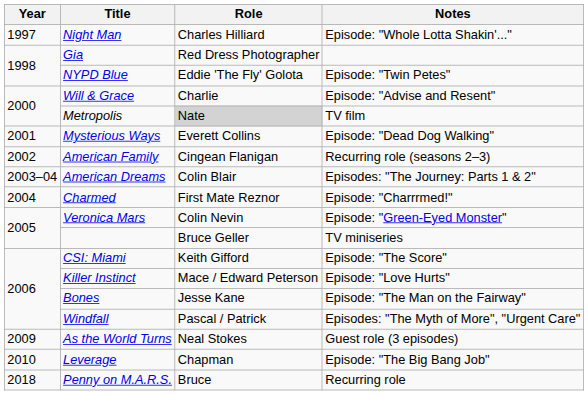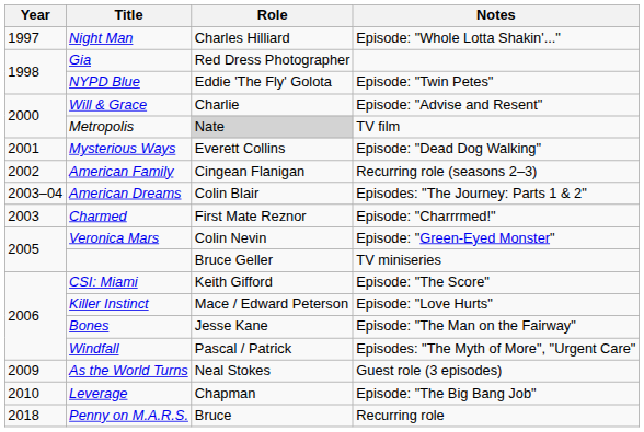 <table class="wikitable sortable">
 <tr>
 <th>Year</th>
 <th>Title</th>
 <th>Role</th>
 <th class="unsortable">Notes</th>
 </tr>
 <tr>
 <td>1997</td>
 <td><em><a href='#'>Night Man</a></em></td>
 <td>Charles Hilliard</td>
 <td>Episode: "Whole Lotta Shakin'..."</td>
 </tr>
 <tr>
 <td rowspan=2>1998</td>
 <td><em><a href='#'>Gia</a></em></td>
 <td>Red Dress Photographer</td>
 <td></td>
 </tr>
 <tr>
 <td><em><a href='#'>NYPD Blue</a></em></td>
 <td>Eddie 'The Fly' Golota</td>
 <td>Episode: "Twin Petes"</td>
 </tr>
 <tr>
 <td rowspan=2>2000</td>
 <td><em><a href='#'>Will & Grace</a></em></td>
 <td>Charlie</td>
 <td>Episode: "Advise and Resent"</td>
 </tr>
 <tr>
 <td><em>Metropolis</em></td>
 <td style="background: lightgrey;">Nate</td>
 <td>TV film</td>
 </tr>
 <tr>
 <td>2001</td>
 <td><em><a href='#'>Mysterious Ways</a></em></td>
 <td>Everett Collins</td>
 <td>Episode: "Dead Dog Walking"</td>
 </tr>
 <tr>
 <td>2002</td>
 <td><em><a href='#'>American Family</a></em></td>
 <td>Cingean Flanigan</td>
 <td>Recurring role (seasons 2–3)</td>
 </tr>
 <tr>
 <td>2003–04</td>
 <td><em><a href='#'>American Dreams</a></em></td>
 <td>Colin Blair</td>
 <td>Episodes: "The Journey: Parts 1 & 2"</td>
 </tr>
 <tr>
-<td>2004</td>
+<td>2003</td>
 <td><em><a href='#'>Charmed</a></em></td>
 <td>First Mate Reznor</td>
 <td>Episode: "Charrrmed!"</td>
 </tr>
 <tr>
 <td rowspan=2>2005</td>
 <td><em><a href='#'>Veronica Mars</a></em></td>
 <td>Colin Nevin</td>
 <td>Episode: "<a href='#'>Green-Eyed Monster</a>"</td>
 </tr>
 <tr>
 <td><em></em></td>
 <td>Bruce Geller</td>
 <td>TV miniseries</td>
 </tr>
 <tr>
 <td rowspan=4>2006</td>
 <td><em><a href='#'>CSI: Miami</a></em></td>
 <td>Keith Gifford</td>
 <td>Episode: "The Score"</td>
 </tr>
 <tr>
 <td><em><a href='#'>Killer Instinct</a></em></td>
 <td>Mace / Edward Peterson</td>
 <td>Episode: "Love Hurts"</td>
 </tr>
 <tr>
 <td><em><a href='#'>Bones</a></em></td>
 <td>Jesse Kane</td>
 <td>Episode: "The Man on the Fairway"</td>
 </tr>
 <tr>
 <td><em><a href='#'>Windfall</a></em></td>
 <td>Pascal / Patrick</td>
 <td>Episodes: "The Myth of More", "Urgent Care"</td>
 </tr>
 <tr>
 <td>2009</td>
 <td><em><a href='#'>As the World Turns</a></em></td>
 <td>Neal Stokes</td>
 <td>Guest role (3 episodes)</td>
 </tr>
 <tr>
 <td>2010</td>
 <td><em><a href='#'>Leverage</a></em></td>
 <td>Chapman</td>
 <td>Episode: "The Big Bang Job"</td>
 </tr>
 <tr>
 <td>2018</td>
 <td><em><a href='#'>Penny on M.A.R.S.</a></em></td>
 <td>Bruce</td>
 <td>Recurring role</td>
 </tr>
 </table>
